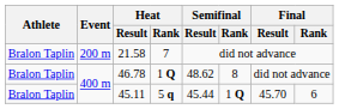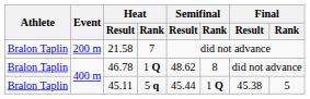 <table class="wikitable" style="font-size:90%">
 <tr>
 <th rowspan=2>Athlete</th>
 <th rowspan=2>Event</th>
 <th colspan=2>Heat</th>
 <th colspan=2>Semifinal</th>
 <th colspan=2>Final</th>
 </tr>
 <tr style="font-size:95%">
 <th>Result</th>
 <th>Rank</th>
 <th>Result</th>
 <th>Rank</th>
 <th>Result</th>
 <th>Rank</th>
 </tr>
 <tr align=center>
 <td align=left><a href='#'>Bralon Taplin</a></td>
 <td align=left><a href='#'>200 m</a></td>
 <td>21.58</td>
 <td>7</td>
 <td colspan=4>did not advance</td>
 </tr>
 <tr align=center>
 <td align=left><a href='#'>Bralon Taplin</a></td>
 <td align=left rowspan=2><a href='#'>400 m</a></td>
 <td>46.78</td>
 <td>1 <strong>Q</strong></td>
 <td>48.62</td>
 <td>8</td>
 <td colspan=2>did not advance</td>
 </tr>
 <tr align=center>
 <td align=left><a href='#'>Bralon Taplin</a></td>
 <td>45.11</td>
 <td>5 <strong>q</strong></td>
 <td>45.44</td>
 <td>1 <strong>Q</strong></td>
-<td>45.70</td>
-<td>6</td>
+<td>45.38</td>
+<td>5</td>
 </tr>
 </table>
